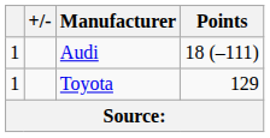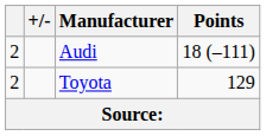 <table class="wikitable" style="font-size: 95%;">
 <tr>
 <th scope="col"></th>
 <th scope="col">+/-</th>
 <th scope="col">Manufacturer</th>
 <th scope="col">Points</th>
 </tr>
 <tr>
-<td align="center">1</td>
+<td align="center">2</td>
 <td align="left"></td>
 <td> <a href='#'>Audi</a></td>
 <td align="right">18 (–111)</td>
 </tr>
 <tr>
-<td align="center">1</td>
+<td align="center">2</td>
 <td align="left"></td>
 <td> <a href='#'>Toyota</a></td>
 <td align="right">129</td>
 </tr>
 <tr>
 <th colspan=4>Source:</th>
 </tr>
 </table>
